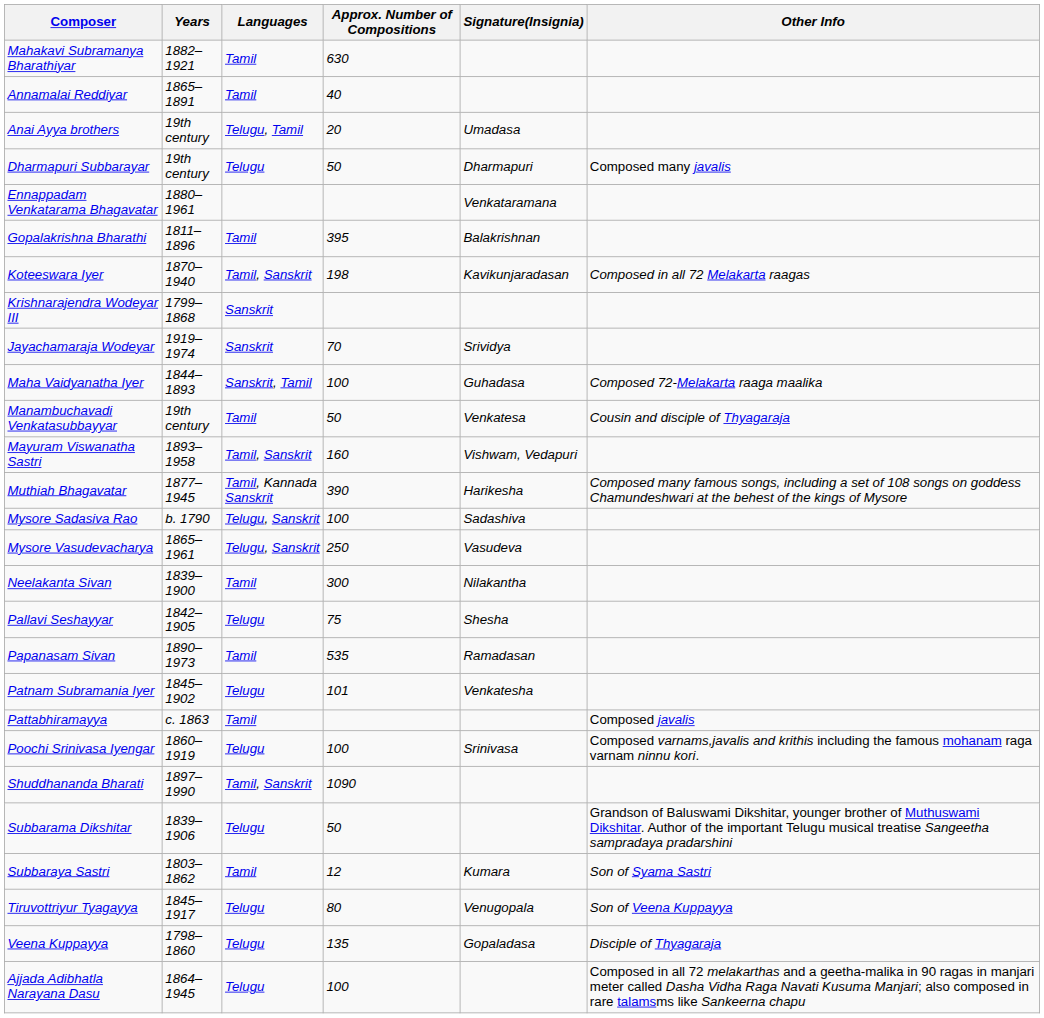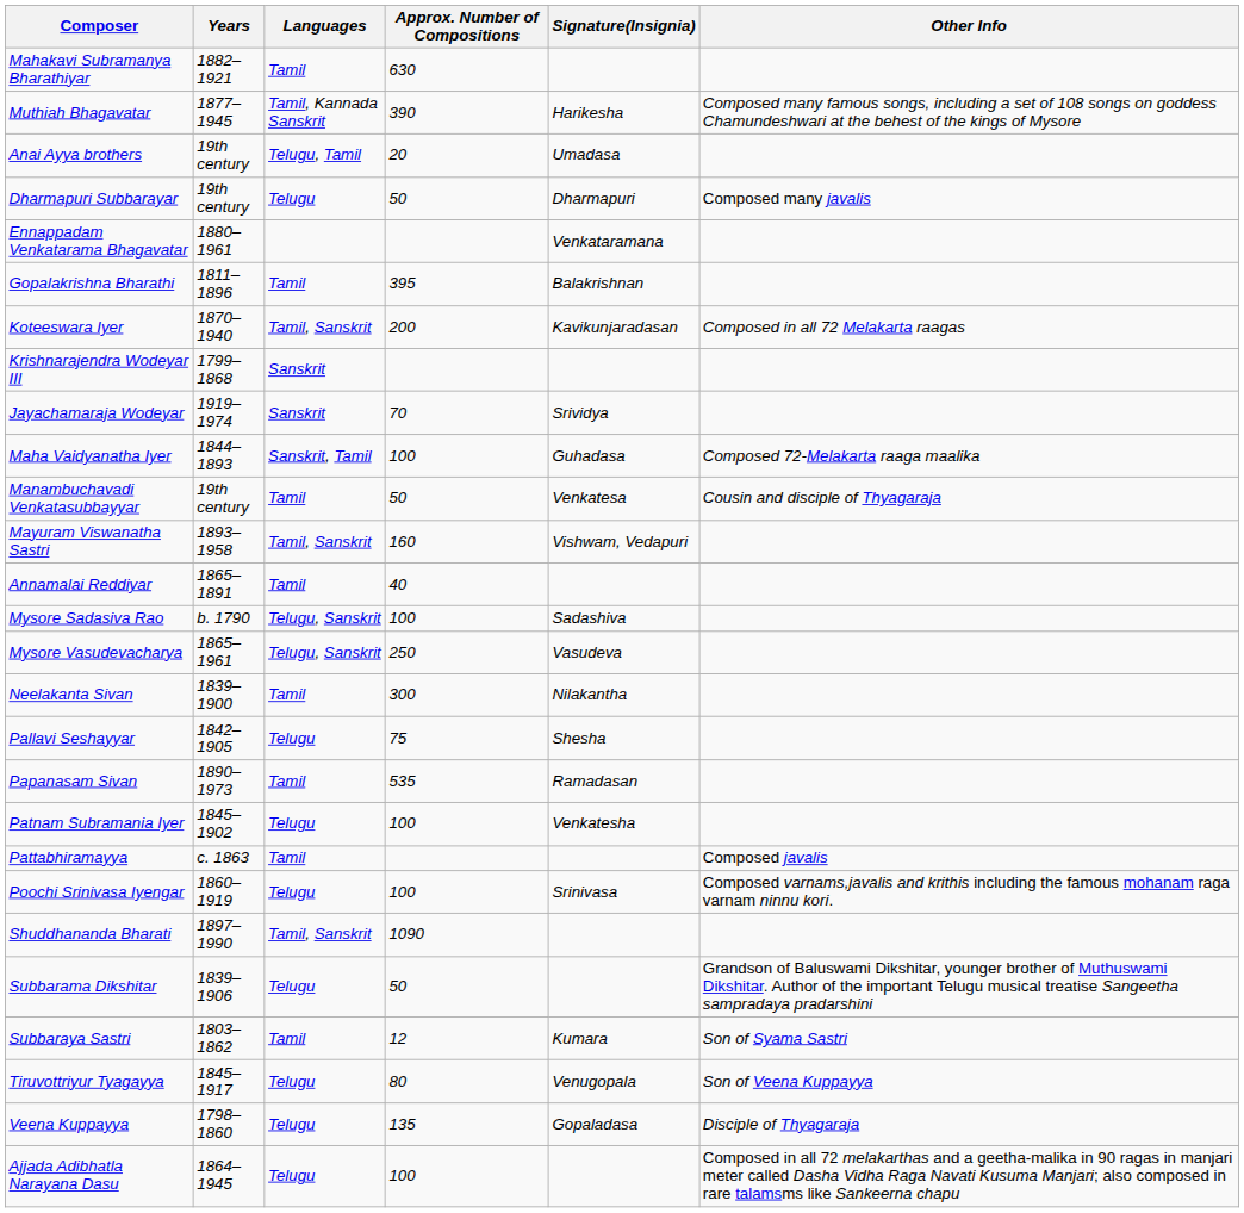 <table class="wikitable">
 <tr>
 <th><a href='#'>Composer</a></th>
 <th><em>Years</em></th>
 <th><em>Languages</em></th>
 <th><em>Approx. Number of Compositions</em></th>
 <th><em>Signature(Insignia)</em></th>
 <th><em>Other Info</em></th>
 </tr>
 <tr>
 <td><a href='#'><em>Mahakavi Subramanya Bharathiyar</em></a></td>
 <td><em>1882–1921</em></td>
 <td><em><a href='#'>Tamil</a></em></td>
 <td><em>630</em></td>
 <td></td>
 <td></td>
 </tr>
 <tr>
-<td><em><a href='#'>Annamalai Reddiyar</a></em></td>
-<td><em>1865–1891</em></td>
-<td><em><a href='#'>Tamil</a></em></td>
-<td><em>40</em></td>
-<td></td>
-<td></td>
+<td><em><a href='#'>Muthiah Bhagavatar</a></em></td>
+<td><em>1877–1945</em></td>
+<td><em><a href='#'>Tamil</a>, Kannada <a href='#'>Sanskrit</a></em></td>
+<td><em>390</em></td>
+<td><em>Harikesha</em></td>
+<td><em>Composed many famous songs, including a set of 108 songs on goddess Chamundeshwari at the behest of the kings of Mysore</em></td>
 </tr>
 <tr>
 <td><em><a href='#'>Anai Ayya brothers</a></em></td>
 <td><em>19th century</em></td>
 <td><em><a href='#'>Telugu</a>, <a href='#'>Tamil</a></em></td>
 <td><em>20</em></td>
 <td><em>Umadasa</em></td>
 <td></td>
 </tr>
 <tr>
 <td><em><a href='#'>Dharmapuri Subbarayar</a></em></td>
 <td><em>19th century</em></td>
 <td><em><a href='#'>Telugu</a></em></td>
 <td><em>50</em></td>
 <td><em>Dharmapuri</em></td>
 <td>Composed many <em><a href='#'>javalis</a></em></td>
 </tr>
 <tr>
 <td><em><a href='#'>Ennappadam Venkatarama Bhagavatar</a></em></td>
 <td><em>1880–1961</em></td>
 <td></td>
 <td></td>
 <td><em>Venkataramana</em></td>
 <td><em></em></td>
 </tr>
 <tr>
 <td><em><a href='#'>Gopalakrishna Bharathi</a></em></td>
 <td><em>1811–1896</em></td>
 <td><em><a href='#'>Tamil</a></em></td>
 <td><em>395</em></td>
 <td><em>Balakrishnan</em></td>
 <td></td>
 </tr>
 <tr>
 <td><em><a href='#'>Koteeswara Iyer</a></em></td>
 <td><em>1870–1940</em></td>
 <td><em><a href='#'>Tamil</a>, <a href='#'>Sanskrit</a></em></td>
-<td><em>198</em></td>
+<td><em>200</em></td>
 <td><em>Kavikunjaradasan</em></td>
 <td><em>Composed in all 72 <a href='#'>Melakarta</a> raagas</em></td>
 </tr>
 <tr>
 <td><a href='#'><em>Krishnarajendra Wodeyar III</em></a></td>
 <td><em>1799–1868</em></td>
 <td><em><a href='#'>Sanskrit</a></em></td>
 <td></td>
 <td></td>
 <td></td>
 </tr>
 <tr>
 <td><em><a href='#'>Jayachamaraja Wodeyar</a></em></td>
 <td><em>1919–1974</em></td>
 <td><em><a href='#'>Sanskrit</a></em></td>
 <td><em>70</em></td>
 <td><em>Srividya</em></td>
 <td></td>
 </tr>
 <tr>
 <td><em><a href='#'>Maha Vaidyanatha Iyer</a></em></td>
 <td><em>1844–1893</em></td>
 <td><em><a href='#'>Sanskrit</a>,</em> <em><a href='#'>Tamil</a></em></td>
 <td><em>100</em></td>
 <td><em>Guhadasa</em></td>
 <td><em>Composed 72-<a href='#'>Melakarta</a> raaga maalika</em></td>
 </tr>
 <tr>
 <td><em><a href='#'>Manambuchavadi Venkatasubbayyar</a></em></td>
 <td><em>19th century</em></td>
 <td><em><a href='#'>Tamil</a></em></td>
 <td><em>50</em></td>
 <td><em>Venkatesa</em></td>
 <td><em>Cousin and disciple of <a href='#'>Thyagaraja</a></em></td>
 </tr>
 <tr>
 <td><em><a href='#'>Mayuram Viswanatha Sastri</a></em></td>
 <td><em>1893–1958</em></td>
 <td><em><a href='#'>Tamil</a>, <a href='#'>Sanskrit</a></em></td>
 <td><em>160</em></td>
 <td><em>Vishwam, Vedapuri</em></td>
 <td></td>
 </tr>
 <tr>
-<td><em><a href='#'>Muthiah Bhagavatar</a></em></td>
-<td><em>1877–1945</em></td>
-<td><em><a href='#'>Tamil</a>, Kannada <a href='#'>Sanskrit</a></em></td>
-<td><em>390</em></td>
-<td><em>Harikesha</em></td>
-<td><em>Composed many famous songs, including a set of 108 songs on goddess Chamundeshwari at the behest of the kings of Mysore</em></td>
+<td><em><a href='#'>Annamalai Reddiyar</a></em></td>
+<td><em>1865–1891</em></td>
+<td><em><a href='#'>Tamil</a></em></td>
+<td><em>40</em></td>
+<td></td>
+<td></td>
 </tr>
 <tr>
 <td><em><a href='#'>Mysore Sadasiva Rao</a></em></td>
 <td><em>b. 1790</em></td>
 <td><em><a href='#'>Telugu</a>, <a href='#'>Sanskrit</a></em></td>
 <td><em>100</em></td>
 <td><em>Sadashiva</em></td>
 <td></td>
 </tr>
 <tr>
 <td><em><a href='#'>Mysore Vasudevacharya</a></em></td>
 <td><em>1865–1961</em></td>
 <td><em><a href='#'>Telugu</a>, <a href='#'>Sanskrit</a></em></td>
 <td><em>250</em></td>
 <td><em>Vasudeva</em></td>
 <td></td>
 </tr>
 <tr>
 <td><em><a href='#'>Neelakanta Sivan</a></em></td>
 <td><em>1839–1900</em></td>
 <td><em><a href='#'>Tamil</a></em></td>
 <td><em>300</em></td>
 <td><em>Nilakantha</em></td>
 <td></td>
 </tr>
 <tr>
 <td><em><a href='#'>Pallavi Seshayyar</a></em></td>
 <td><em>1842–1905</em></td>
 <td><em><a href='#'>Telugu</a></em></td>
 <td><em>75</em></td>
 <td><em>Shesha</em></td>
 <td></td>
 </tr>
 <tr>
 <td><em><a href='#'>Papanasam Sivan</a></em></td>
 <td><em>1890–1973</em></td>
 <td><em><a href='#'>Tamil</a></em></td>
 <td><em>535</em></td>
 <td><em>Ramadasan</em></td>
 <td></td>
 </tr>
 <tr>
 <td><em><a href='#'>Patnam Subramania Iyer</a></em></td>
 <td><em>1845–1902</em></td>
 <td><em><a href='#'>Telugu</a></em></td>
-<td><em>101</em></td>
+<td><em>100</em></td>
 <td><em>Venkatesha</em></td>
 <td></td>
 </tr>
 <tr>
 <td><em><a href='#'>Pattabhiramayya</a></em></td>
 <td><em>c. 1863</em></td>
 <td><em><a href='#'>Tamil</a></em></td>
 <td></td>
 <td></td>
 <td>Composed <em><a href='#'>javalis</a></em></td>
 </tr>
 <tr>
 <td><em><a href='#'>Poochi Srinivasa Iyengar</a></em></td>
 <td><em>1860–1919</em></td>
 <td><em><a href='#'>Telugu</a></em></td>
 <td><em>100</em></td>
 <td><em>Srinivasa</em></td>
 <td>Composed <em>varnams,javalis</em> <em>and krithis</em> including the famous <a href='#'>mohanam</a> raga varnam <em>ninnu kori</em>.</td>
 </tr>
 <tr>
 <td><em><a href='#'>Shuddhananda Bharati</a></em></td>
 <td><em>1897–1990</em></td>
 <td><em><a href='#'>Tamil</a>, <a href='#'>Sanskrit</a></em></td>
 <td><em>1090</em></td>
 <td></td>
 <td></td>
 </tr>
 <tr>
 <td><em><a href='#'>Subbarama Dikshitar</a></em></td>
 <td><em>1839–1906</em></td>
 <td><em><a href='#'>Telugu</a></em></td>
 <td><em>50</em></td>
 <td></td>
 <td>Grandson of Baluswami Dikshitar, younger brother of <a href='#'>Muthuswami Dikshitar</a>. Author of the important Telugu musical treatise <em>Sangeetha sampradaya pradarshini</em></td>
 </tr>
 <tr>
 <td><em><a href='#'>Subbaraya Sastri</a></em></td>
 <td><em>1803–1862</em></td>
 <td><em><a href='#'>Tamil</a></em></td>
 <td><em>12</em></td>
 <td><em>Kumara</em></td>
 <td><em>Son of <a href='#'>Syama Sastri</a></em></td>
 </tr>
 <tr>
 <td><a href='#'><em>Tiruvottriyur Tyagayya</em></a></td>
 <td><em>1845–1917</em></td>
 <td><em><a href='#'>Telugu</a></em></td>
 <td><em>80</em></td>
 <td><em>Venugopala</em></td>
 <td><em>Son of <a href='#'>Veena Kuppayya</a></em></td>
 </tr>
 <tr>
 <td><a href='#'><em>Veena Kuppayya</em></a></td>
 <td><em>1798–1860</em></td>
 <td><em><a href='#'>Telugu</a></em></td>
 <td><em>135</em></td>
 <td><em>Gopaladasa</em></td>
 <td><em>Disciple of <a href='#'>Thyagaraja</a></em></td>
 </tr>
 <tr>
 <td><em><a href='#'>Ajjada Adibhatla Narayana Dasu</a></em></td>
 <td><em>1864–1945</em></td>
 <td><em><a href='#'>Telugu</a></em></td>
 <td><em>100</em></td>
 <td></td>
 <td>Composed in all 72 <em>melakarthas</em> and a geetha-malika in 90 ragas in manjari meter called  <em>Dasha Vidha Raga Navati Kusuma Manjari</em>; also composed in rare <a href='#'>talams</a>ms like <em>Sankeerna chapu</em></td>
 </tr>
 </table>
